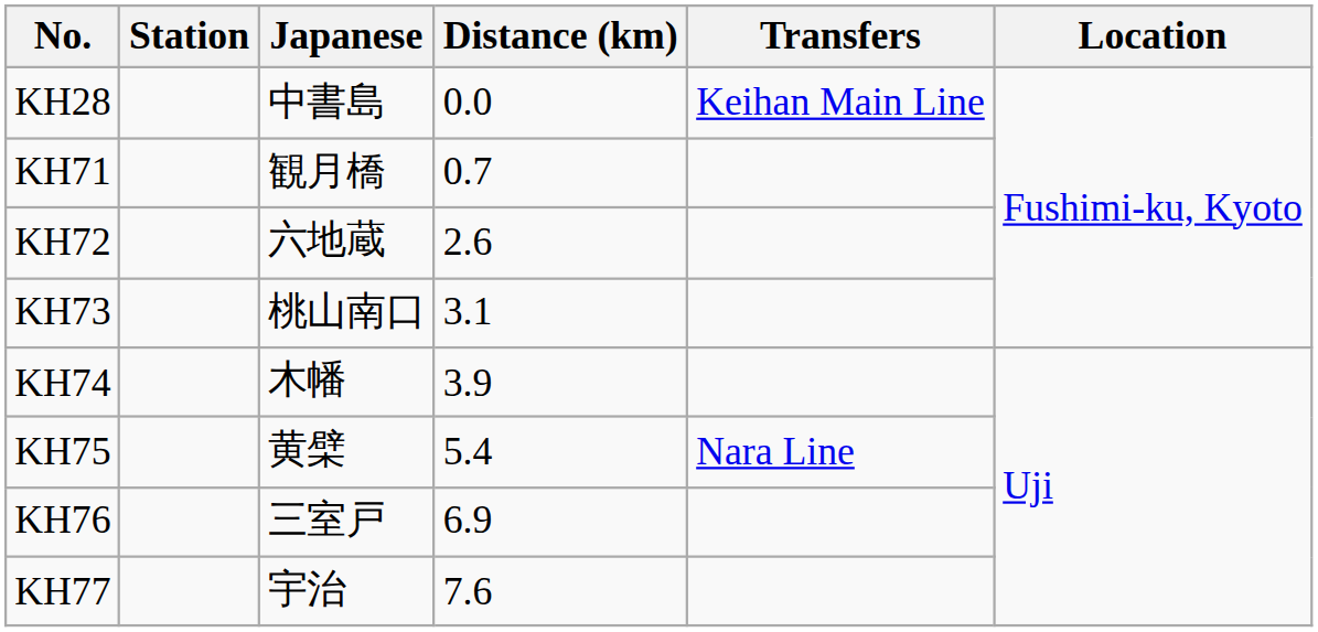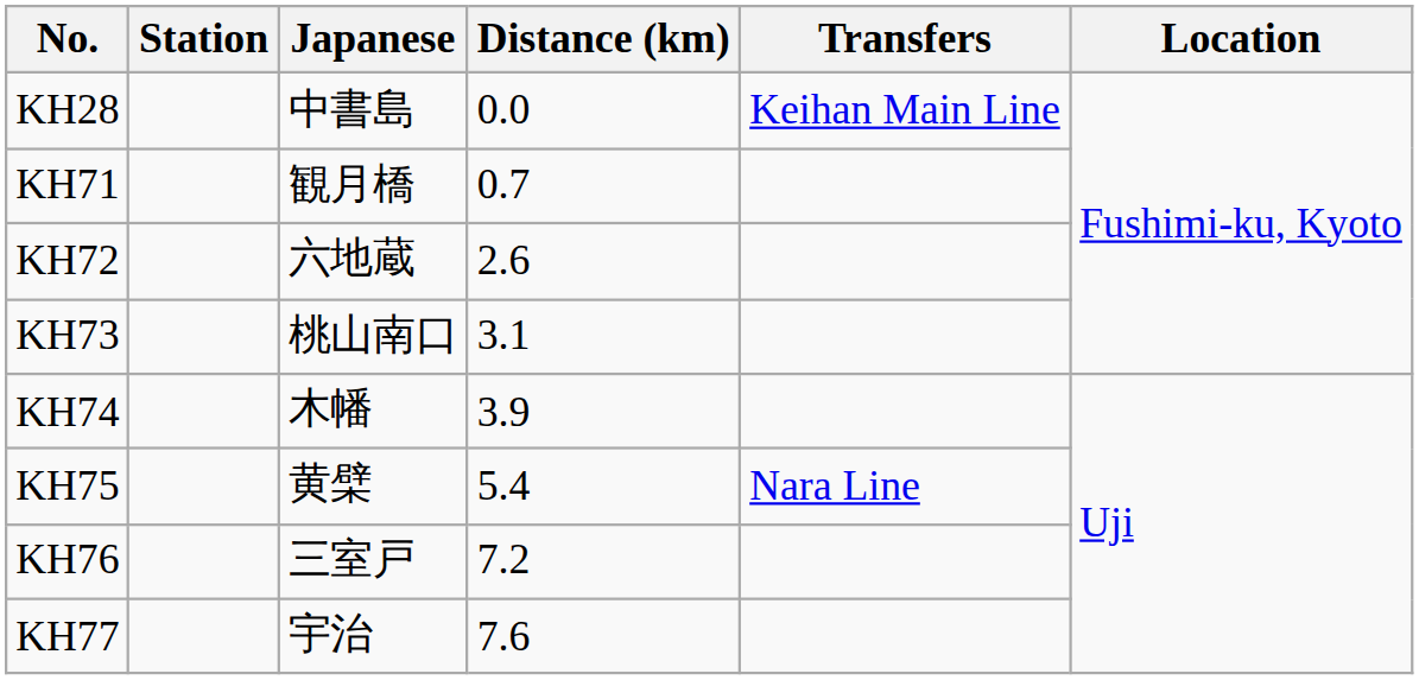 <table class="wikitable">
 <tr>
 <th>No.</th>
 <th>Station</th>
 <th>Japanese</th>
 <th>Distance (km)</th>
 <th>Transfers</th>
 <th>Location</th>
 </tr>
 <tr>
 <td>KH28</td>
 <td></td>
 <td>中書島</td>
 <td>0.0</td>
 <td> <a href='#'>Keihan Main Line</a></td>
 <td rowspan=4><a href='#'>Fushimi-ku, Kyoto</a></td>
 </tr>
 <tr>
 <td>KH71</td>
 <td></td>
 <td>観月橋</td>
 <td>0.7</td>
 <td></td>
 </tr>
 <tr>
 <td>KH72</td>
 <td></td>
 <td>六地蔵</td>
 <td>2.6</td>
 <td></td>
 </tr>
 <tr>
 <td>KH73</td>
 <td></td>
 <td>桃山南口</td>
 <td>3.1</td>
 <td></td>
 </tr>
 <tr>
 <td>KH74</td>
 <td></td>
 <td>木幡</td>
 <td>3.9</td>
 <td></td>
 <td rowspan=4><a href='#'>Uji</a></td>
 </tr>
 <tr>
 <td>KH75</td>
 <td></td>
 <td>黄檗</td>
 <td>5.4</td>
 <td> <a href='#'>Nara Line</a></td>
 </tr>
 <tr>
 <td>KH76</td>
 <td></td>
 <td>三室戸</td>
-<td>6.9</td>
+<td>7.2</td>
 <td></td>
 </tr>
 <tr>
 <td>KH77</td>
 <td></td>
 <td>宇治</td>
 <td>7.6</td>
 <td></td>
 </tr>
 </table>
